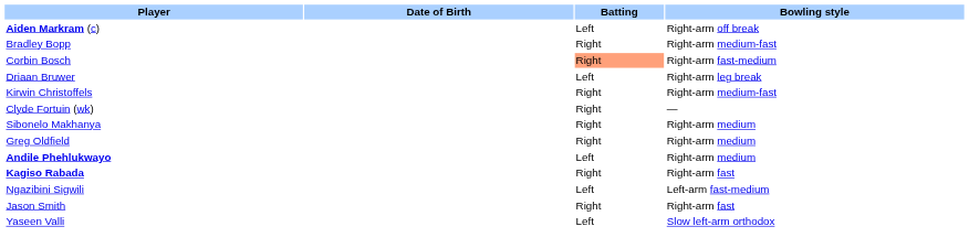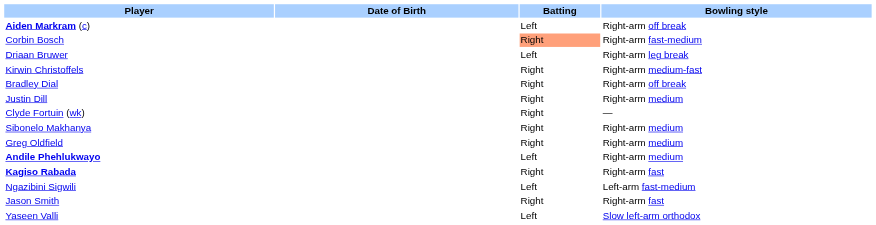 <table border="0" cellspacing="2" cellpadding="2" style="width:90%;">
 <tr style="background:#aad0ff;">
 <th width=20%>Player</th>
 <th width=18%>Date of Birth</th>
 <th width=6%>Batting</th>
 <th width=20%>Bowling style</th>
 </tr>
 <tr>
 <td><strong><a href='#'>Aiden Markram</a></strong> (<a href='#'>c</a>)</td>
 <td></td>
 <td>Left</td>
 <td>Right-arm <a href='#'>off break</a></td>
-</tr>
-<tr>
-<td><a href='#'>Bradley Bopp</a></td>
-<td></td>
-<td>Right</td>
-<td>Right-arm <a href='#'>medium-fast</a></td>
 </tr>
 <tr>
 <td><a href='#'>Corbin Bosch</a></td>
 <td></td>
 <td style="background: lightsalmon;">Right</td>
 <td>Right-arm <a href='#'>fast-medium</a></td>
 </tr>
 <tr>
 <td><a href='#'>Driaan Bruwer</a></td>
 <td></td>
 <td>Left</td>
 <td>Right-arm <a href='#'>leg break</a></td>
 </tr>
 <tr>
 <td><a href='#'>Kirwin Christoffels</a></td>
 <td></td>
 <td>Right</td>
 <td>Right-arm <a href='#'>medium-fast</a></td>
+</tr>
+<tr>
+<td><a href='#'>Bradley Dial</a></td>
+<td></td>
+<td>Right</td>
+<td>Right-arm <a href='#'>off break</a></td>
+</tr>
+<tr>
+<td><a href='#'>Justin Dill</a></td>
+<td></td>
+<td>Right</td>
+<td>Right-arm <a href='#'>medium</a></td>
 </tr>
 <tr>
 <td><a href='#'>Clyde Fortuin</a> (<a href='#'>wk</a>)</td>
 <td></td>
 <td>Right</td>
 <td>—</td>
 </tr>
 <tr>
 <td><a href='#'>Sibonelo Makhanya</a></td>
 <td></td>
 <td>Right</td>
 <td>Right-arm <a href='#'>medium</a></td>
 </tr>
 <tr>
 <td><a href='#'>Greg Oldfield</a></td>
 <td></td>
 <td>Right</td>
 <td>Right-arm <a href='#'>medium</a></td>
 </tr>
 <tr>
 <td><strong><a href='#'>Andile Phehlukwayo</a></strong></td>
 <td></td>
 <td>Left</td>
 <td>Right-arm <a href='#'>medium</a></td>
 </tr>
 <tr>
 <td><strong><a href='#'>Kagiso Rabada</a></strong></td>
 <td></td>
 <td>Right</td>
 <td>Right-arm <a href='#'>fast</a></td>
 </tr>
 <tr>
 <td><a href='#'>Ngazibini Sigwili</a></td>
 <td></td>
 <td>Left</td>
 <td>Left-arm <a href='#'>fast-medium</a></td>
 </tr>
 <tr>
 <td><a href='#'>Jason Smith</a></td>
 <td></td>
 <td>Right</td>
 <td>Right-arm <a href='#'>fast</a></td>
 </tr>
 <tr>
 <td><a href='#'>Yaseen Valli</a></td>
 <td></td>
 <td>Left</td>
 <td><a href='#'>Slow left-arm orthodox</a></td>
 </tr>
 </table>
